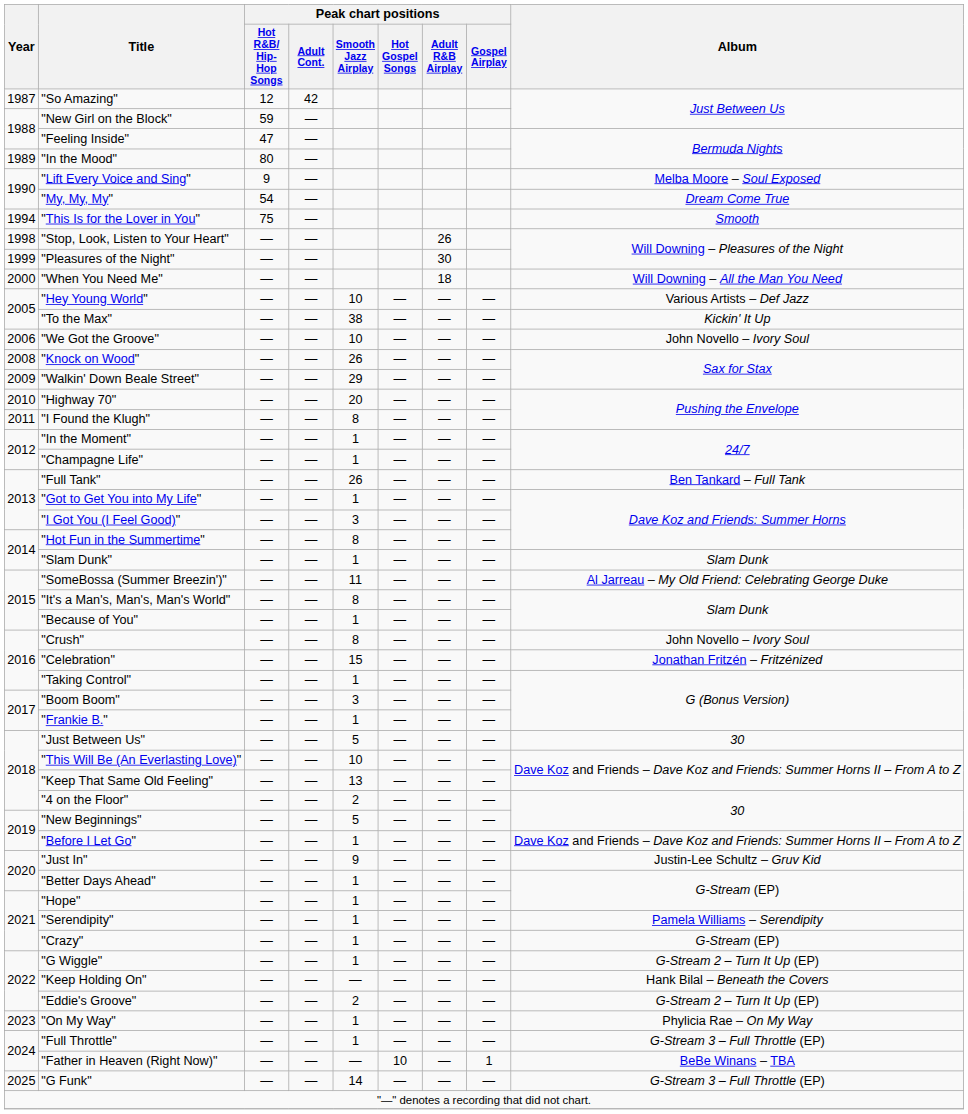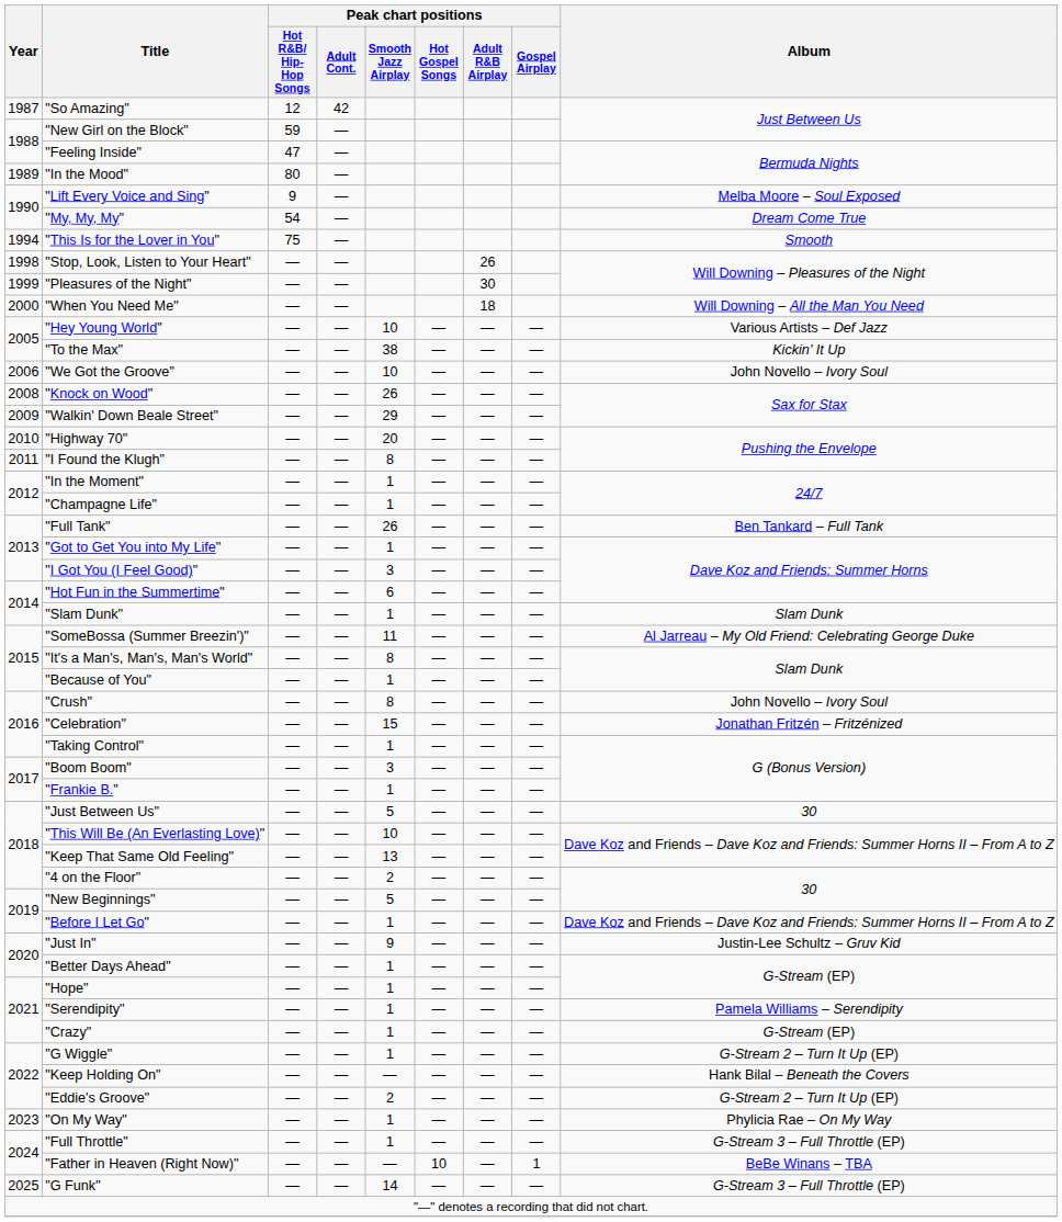 <table class="wikitable" style="text-align:center";>
 <tr>
 <th rowspan="2">Year</th>
 <th rowspan="2">Title</th>
 <th colspan="6">Peak chart positions</th>
 <th rowspan="2">Album</th>
 </tr>
 <tr style="font-size:smaller;">
 <th style="width:50px;"><a href='#'>Hot R&B/<br>Hip-Hop<br>Songs</a><br></th>
 <th style="width:50px;"><a href='#'>Adult<br>Cont.</a><br></th>
 <th style="width:50px;"><a href='#'>Smooth Jazz<br>Airplay</a><br></th>
 <th style="width:50px;"><a href='#'>Hot Gospel<br>Songs</a><br></th>
 <th style="width:50px;"><a href='#'>Adult R&B<br>Airplay</a><br></th>
 <th style="width:50px;"><a href='#'>Gospel<br>Airplay</a><br></th>
 </tr>
 <tr>
 <td>1987</td>
 <td align="left">"So Amazing"</td>
 <td>12</td>
 <td>42</td>
 <td></td>
 <td></td>
 <td></td>
 <td></td>
 <td rowspan="2"><em><a href='#'>Just Between Us</a></em></td>
 </tr>
 <tr>
 <td rowspan="2">1988</td>
 <td align="left">"New Girl on the Block"</td>
 <td>59</td>
 <td>—</td>
 <td></td>
 <td></td>
 <td></td>
 <td></td>
 </tr>
 <tr>
 <td align="left">"Feeling Inside"</td>
 <td>47</td>
 <td>—</td>
 <td></td>
 <td></td>
 <td></td>
 <td></td>
 <td rowspan="2"><em><a href='#'>Bermuda Nights</a></em></td>
 </tr>
 <tr>
 <td>1989</td>
 <td align="left">"In the Mood"</td>
 <td>80</td>
 <td>—</td>
 <td></td>
 <td></td>
 <td></td>
 <td></td>
 </tr>
 <tr>
 <td rowspan="2">1990</td>
 <td align="left">"<a href='#'>Lift Every Voice and Sing</a>" <br></td>
 <td>9</td>
 <td>—</td>
 <td></td>
 <td></td>
 <td></td>
 <td></td>
 <td><a href='#'>Melba Moore</a> – <em><a href='#'>Soul Exposed</a></em></td>
 </tr>
 <tr>
 <td align="left">"<a href='#'>My, My, My</a>"</td>
 <td>54</td>
 <td>—</td>
 <td></td>
 <td></td>
 <td></td>
 <td></td>
 <td><em><a href='#'>Dream Come True</a></em></td>
 </tr>
 <tr>
 <td>1994</td>
 <td align="left">"<a href='#'>This Is for the Lover in You</a>"</td>
 <td>75</td>
 <td>—</td>
 <td></td>
 <td></td>
 <td></td>
 <td></td>
 <td><em><a href='#'>Smooth</a></em></td>
 </tr>
 <tr>
 <td>1998</td>
 <td align="left">"Stop, Look, Listen to Your Heart" <br></td>
 <td>—</td>
 <td>—</td>
 <td></td>
 <td></td>
 <td>26</td>
 <td></td>
 <td rowspan="2"><a href='#'>Will Downing</a> – <em>Pleasures of the Night</em></td>
 </tr>
 <tr>
 <td>1999</td>
 <td align="left">"Pleasures of the Night" <br></td>
 <td>—</td>
 <td>—</td>
 <td></td>
 <td></td>
 <td>30</td>
 <td></td>
 </tr>
 <tr>
 <td>2000</td>
 <td align="left">"When You Need Me" <br></td>
 <td>—</td>
 <td>—</td>
 <td></td>
 <td></td>
 <td>18</td>
 <td></td>
 <td><a href='#'>Will Downing</a> – <em><a href='#'>All the Man You Need</a></em></td>
 </tr>
 <tr>
 <td rowspan="2">2005</td>
 <td align="left">"<a href='#'>Hey Young World</a>" <br></td>
 <td>—</td>
 <td>—</td>
 <td>10</td>
 <td>—</td>
 <td>—</td>
 <td>—</td>
 <td>Various Artists – <em>Def Jazz</em></td>
 </tr>
 <tr>
 <td align="left">"To the Max"</td>
 <td>—</td>
 <td>—</td>
 <td>38</td>
 <td>—</td>
 <td>—</td>
 <td>—</td>
 <td><em>Kickin' It Up</em></td>
 </tr>
 <tr>
 <td>2006</td>
 <td align="left">"We Got the Groove"</td>
 <td>—</td>
 <td>—</td>
 <td>10</td>
 <td>—</td>
 <td>—</td>
 <td>—</td>
 <td>John Novello – <em>Ivory Soul</em></td>
 </tr>
 <tr>
 <td>2008</td>
 <td align="left">"<a href='#'>Knock on Wood</a>"</td>
 <td>—</td>
 <td>—</td>
 <td>26</td>
 <td>—</td>
 <td>—</td>
 <td>—</td>
 <td rowspan="2"><em><a href='#'>Sax for Stax</a></em></td>
 </tr>
 <tr>
 <td>2009</td>
 <td align="left">"Walkin' Down Beale Street"</td>
 <td>—</td>
 <td>—</td>
 <td>29</td>
 <td>—</td>
 <td>—</td>
 <td>—</td>
 </tr>
 <tr>
 <td>2010</td>
 <td align="left">"Highway 70"</td>
 <td>—</td>
 <td>—</td>
 <td>20</td>
 <td>—</td>
 <td>—</td>
 <td>—</td>
 <td rowspan="2"><em><a href='#'>Pushing the Envelope</a></em></td>
 </tr>
 <tr>
 <td>2011</td>
 <td align="left">"I Found the Klugh"</td>
 <td>—</td>
 <td>—</td>
 <td>8</td>
 <td>—</td>
 <td>—</td>
 <td>—</td>
 </tr>
 <tr>
 <td rowspan="2">2012</td>
 <td align="left">"In the Moment" <br></td>
 <td>—</td>
 <td>—</td>
 <td>1</td>
 <td>—</td>
 <td>—</td>
 <td>—</td>
 <td rowspan="2"><em><a href='#'>24/7</a></em></td>
 </tr>
 <tr>
 <td align="left">"Champagne Life" <br></td>
 <td>—</td>
 <td>—</td>
 <td>1</td>
 <td>—</td>
 <td>—</td>
 <td>—</td>
 </tr>
 <tr>
 <td rowspan="3">2013</td>
 <td align="left">"Full Tank" <br></td>
 <td>—</td>
 <td>—</td>
 <td>26</td>
 <td>—</td>
 <td>—</td>
 <td>—</td>
 <td><a href='#'>Ben Tankard</a> – <em>Full Tank</em></td>
 </tr>
 <tr>
 <td align="left">"<a href='#'>Got to Get You into My Life</a>" <br></td>
 <td>—</td>
 <td>—</td>
 <td>1</td>
 <td>—</td>
 <td>—</td>
 <td>—</td>
 <td rowspan="3"><em><a href='#'>Dave Koz and Friends: Summer Horns</a></em></td>
 </tr>
 <tr>
 <td align="left">"<a href='#'>I Got You (I Feel Good)</a>" <br></td>
 <td>—</td>
 <td>—</td>
 <td>3</td>
 <td>—</td>
 <td>—</td>
 <td>—</td>
 </tr>
 <tr>
 <td rowspan="2">2014</td>
 <td align="left">"<a href='#'>Hot Fun in the Summertime</a>" <br></td>
 <td>—</td>
 <td>—</td>
-<td>8</td>
+<td>6</td>
 <td>—</td>
 <td>—</td>
 <td>—</td>
 </tr>
 <tr>
 <td align="left">"Slam Dunk"</td>
 <td>—</td>
 <td>—</td>
 <td>1</td>
 <td>—</td>
 <td>—</td>
 <td>—</td>
 <td><em>Slam Dunk</em></td>
 </tr>
 <tr>
 <td rowspan="3">2015</td>
 <td align="left">"SomeBossa (Summer Breezin')" <br></td>
 <td>—</td>
 <td>—</td>
 <td>11</td>
 <td>—</td>
 <td>—</td>
 <td>—</td>
 <td><a href='#'>Al Jarreau</a> – <em>My Old Friend: Celebrating George Duke</em></td>
 </tr>
 <tr>
 <td align="left">"It's a Man's, Man's, Man's World"</td>
 <td>—</td>
 <td>—</td>
 <td>8</td>
 <td>—</td>
 <td>—</td>
 <td>—</td>
 <td rowspan="2"><em>Slam Dunk</em></td>
 </tr>
 <tr>
 <td align="left">"Because of You"</td>
 <td>—</td>
 <td>—</td>
 <td>1</td>
 <td>—</td>
 <td>—</td>
 <td>—</td>
 </tr>
 <tr>
 <td rowspan="3">2016</td>
 <td align="left">"Crush" <br></td>
 <td>—</td>
 <td>—</td>
 <td>8</td>
 <td>—</td>
 <td>—</td>
 <td>—</td>
 <td>John Novello – <em>Ivory Soul</em></td>
 </tr>
 <tr>
 <td align="left">"Celebration" <br></td>
 <td>—</td>
 <td>—</td>
 <td>15</td>
 <td>—</td>
 <td>—</td>
 <td>—</td>
 <td><a href='#'>Jonathan Fritzén</a> – <em>Fritzénized</em></td>
 </tr>
 <tr>
 <td align="left">"Taking Control"</td>
 <td>—</td>
 <td>—</td>
 <td>1</td>
 <td>—</td>
 <td>—</td>
 <td>—</td>
 <td rowspan="3"><em>G (Bonus Version)</em></td>
 </tr>
 <tr>
 <td rowspan="2">2017</td>
 <td align="left">"Boom Boom"</td>
 <td>—</td>
 <td>—</td>
 <td>3</td>
 <td>—</td>
 <td>—</td>
 <td>—</td>
 </tr>
 <tr>
 <td align="left">"<a href='#'>Frankie B.</a>"</td>
 <td>—</td>
 <td>—</td>
 <td>1</td>
 <td>—</td>
 <td>—</td>
 <td>—</td>
 </tr>
 <tr>
 <td rowspan="4">2018</td>
 <td align="left">"Just Between Us"</td>
 <td>—</td>
 <td>—</td>
 <td>5</td>
 <td>—</td>
 <td>—</td>
 <td>—</td>
 <td><em>30</em></td>
 </tr>
 <tr>
 <td align="left">"<a href='#'>This Will Be (An Everlasting Love)</a>" <br></td>
 <td>—</td>
 <td>—</td>
 <td>10</td>
 <td>—</td>
 <td>—</td>
 <td>—</td>
 <td rowspan="2"><a href='#'>Dave Koz</a> and Friends – <em>Dave Koz and Friends: Summer Horns II – From A to Z</em></td>
 </tr>
 <tr>
 <td align="left">"Keep That Same Old Feeling" <br></td>
 <td>—</td>
 <td>—</td>
 <td>13</td>
 <td>—</td>
 <td>—</td>
 <td>—</td>
 </tr>
 <tr>
 <td align="left">"4 on the Floor"</td>
 <td>—</td>
 <td>—</td>
 <td>2</td>
 <td>—</td>
 <td>—</td>
 <td>—</td>
 <td rowspan="2"><em>30</em></td>
 </tr>
 <tr>
 <td rowspan="2">2019</td>
 <td align="left">"New Beginnings"</td>
 <td>—</td>
 <td>—</td>
 <td>5</td>
 <td>—</td>
 <td>—</td>
 <td>—</td>
 </tr>
 <tr>
 <td align="left">"<a href='#'>Before I Let Go</a>" <br></td>
 <td>—</td>
 <td>—</td>
 <td>1</td>
 <td>—</td>
 <td>—</td>
 <td>—</td>
 <td><a href='#'>Dave Koz</a> and Friends – <em>Dave Koz and Friends: Summer Horns II – From A to Z</em></td>
 </tr>
 <tr>
 <td rowspan="2">2020</td>
 <td align="left">"Just In" <br></td>
 <td>—</td>
 <td>—</td>
 <td>9</td>
 <td>—</td>
 <td>—</td>
 <td>—</td>
 <td>Justin-Lee Schultz – <em>Gruv Kid</em></td>
 </tr>
 <tr>
 <td align="left">"Better Days Ahead"</td>
 <td>—</td>
 <td>—</td>
 <td>1</td>
 <td>—</td>
 <td>—</td>
 <td>—</td>
 <td rowspan="2"><em>G-Stream</em> (EP)</td>
 </tr>
 <tr>
 <td rowspan="3">2021</td>
 <td align="left">"Hope"</td>
 <td>—</td>
 <td>—</td>
 <td>1</td>
 <td>—</td>
 <td>—</td>
 <td>—</td>
 </tr>
 <tr>
 <td align="left">"Serendipity" <br></td>
 <td>—</td>
 <td>—</td>
 <td>1</td>
 <td>—</td>
 <td>—</td>
 <td>—</td>
 <td><a href='#'>Pamela Williams</a> – <em>Serendipity</em></td>
 </tr>
 <tr>
 <td align="left">"Crazy"</td>
 <td>—</td>
 <td>—</td>
 <td>1</td>
 <td>—</td>
 <td>—</td>
 <td>—</td>
 <td><em>G-Stream</em> (EP)</td>
 </tr>
 <tr>
 <td rowspan="3">2022</td>
 <td align="left">"G Wiggle"</td>
 <td>—</td>
 <td>—</td>
 <td>1</td>
 <td>—</td>
 <td>—</td>
 <td>—</td>
 <td><em>G-Stream 2 – Turn It Up</em> (EP)</td>
 </tr>
 <tr>
 <td align="left">"Keep Holding On"</td>
 <td>—</td>
 <td>—</td>
 <td>—</td>
 <td>—</td>
 <td>—</td>
 <td>—</td>
 <td>Hank Bilal – <em>Beneath the Covers</em></td>
 </tr>
 <tr>
 <td align="left">"Eddie's Groove"</td>
 <td>—</td>
 <td>—</td>
 <td>2</td>
 <td>—</td>
 <td>—</td>
 <td>—</td>
 <td><em>G-Stream 2 – Turn It Up</em> (EP)</td>
 </tr>
 <tr>
 <td>2023</td>
 <td align="left">"On My Way" <br></td>
 <td>—</td>
 <td>—</td>
 <td>1</td>
 <td>—</td>
 <td>—</td>
 <td>—</td>
 <td>Phylicia Rae – <em>On My Way</em></td>
 </tr>
 <tr>
 <td rowspan="2">2024</td>
 <td align="left">"Full Throttle"</td>
 <td>—</td>
 <td>—</td>
 <td>1</td>
 <td>—</td>
 <td>—</td>
 <td>—</td>
 <td><em>G-Stream 3 – Full Throttle</em> (EP)</td>
 </tr>
 <tr>
 <td align="left">"Father in Heaven (Right Now)" <br></td>
 <td>—</td>
 <td>—</td>
 <td>—</td>
 <td>10</td>
 <td>—</td>
 <td>1</td>
 <td><a href='#'>BeBe Winans</a> – <a href='#'>TBA</a></td>
 </tr>
 <tr>
 <td>2025</td>
 <td align="left">"G Funk" <br></td>
 <td>—</td>
 <td>—</td>
 <td>14</td>
 <td>—</td>
 <td>—</td>
 <td>—</td>
 <td><em>G-Stream 3 – Full Throttle</em> (EP)</td>
 </tr>
 <tr>
 <td colspan="9" style="font-size:90%">"—" denotes a recording that did not chart.</td>
 </tr>
 <tr>
 </tr>
 </table>
